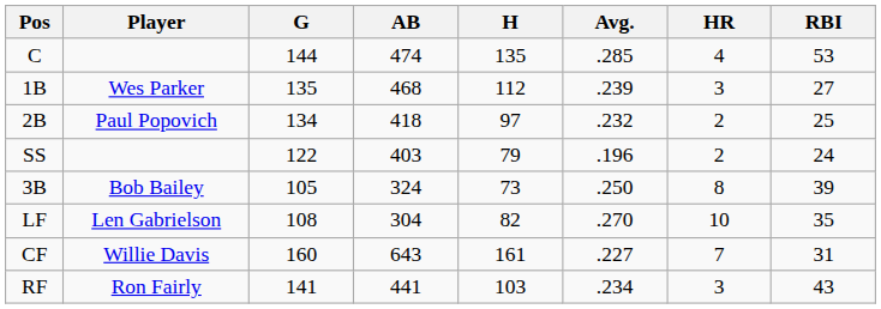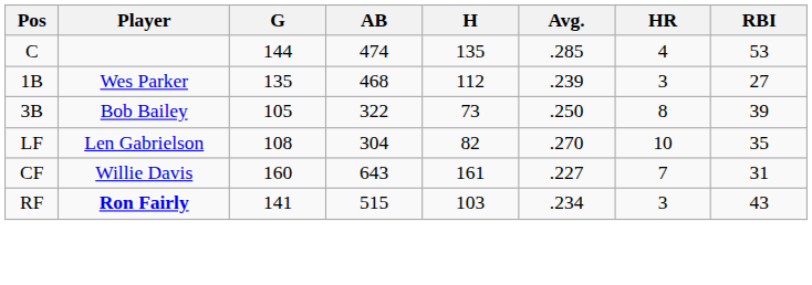 <table class="wikitable sortable">
 <tr>
 <th bgcolor="#DDDDFF" width="5%">Pos</th>
 <th bgcolor="#DDDDFF" width="16%">Player</th>
 <th bgcolor="#DDDDFF" width="9%">G</th>
 <th bgcolor="#DDDDFF" width="9%">AB</th>
 <th bgcolor="#DDDDFF" width="9%">H</th>
 <th bgcolor="#DDDDFF" width="9%">Avg.</th>
 <th bgcolor="#DDDDFF" width="9%">HR</th>
 <th bgcolor="#DDDDFF" width="9%">RBI</th>
 </tr>
 <tr align="center">
 <td>C</td>
 <td></td>
 <td>144</td>
 <td>474</td>
 <td>135</td>
 <td>.285</td>
 <td>4</td>
 <td>53</td>
 </tr>
 <tr align="center">
 <td>1B</td>
 <td><a href='#'>Wes Parker</a></td>
 <td>135</td>
 <td>468</td>
 <td>112</td>
 <td>.239</td>
 <td>3</td>
 <td>27</td>
 </tr>
-<tr align=center>
-<td>2B</td>
-<td><a href='#'>Paul Popovich</a></td>
-<td>134</td>
-<td>418</td>
-<td>97</td>
-<td>.232</td>
-<td>2</td>
-<td>25</td>
-</tr>
-<tr align=center>
-<td>SS</td>
-<td></td>
-<td>122</td>
-<td>403</td>
-<td>79</td>
-<td>.196</td>
-<td>2</td>
-<td>24</td>
-</tr>
 <tr align="center">
 <td>3B</td>
 <td><a href='#'>Bob Bailey</a></td>
 <td>105</td>
-<td>324</td>
+<td>322</td>
 <td>73</td>
 <td>.250</td>
 <td>8</td>
 <td>39</td>
 </tr>
 <tr align=center>
 <td>LF</td>
 <td><a href='#'>Len Gabrielson</a></td>
 <td>108</td>
 <td>304</td>
 <td>82</td>
 <td>.270</td>
 <td>10</td>
 <td>35</td>
 </tr>
 <tr align=center>
 <td>CF</td>
 <td><a href='#'>Willie Davis</a></td>
 <td>160</td>
 <td>643</td>
 <td>161</td>
 <td>.227</td>
 <td>7</td>
 <td>31</td>
 </tr>
 <tr align=center>
 <td>RF</td>
-<td><a href='#'>Ron Fairly</a></td>
+<td><strong><a href='#'>Ron Fairly</a></strong></td>
 <td>141</td>
-<td>441</td>
+<td>515</td>
 <td>103</td>
 <td>.234</td>
 <td>3</td>
 <td>43</td>
 </tr>
 </table>
